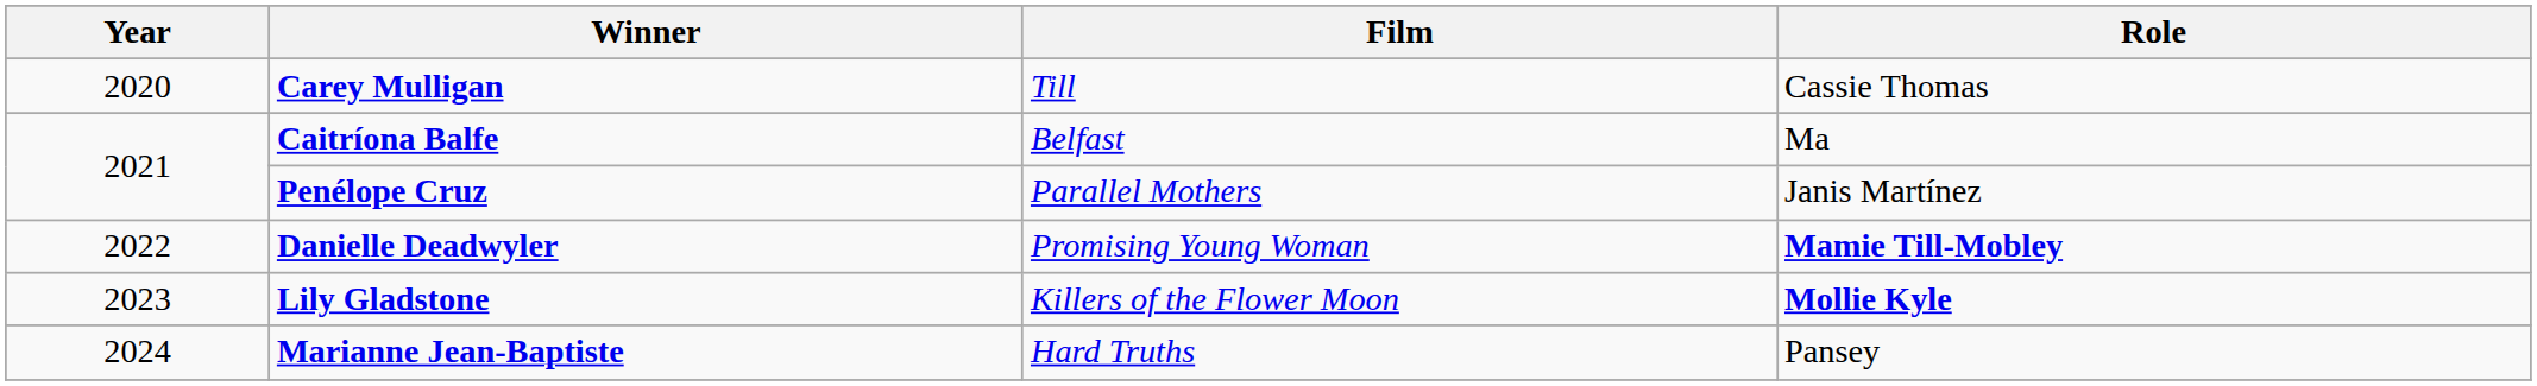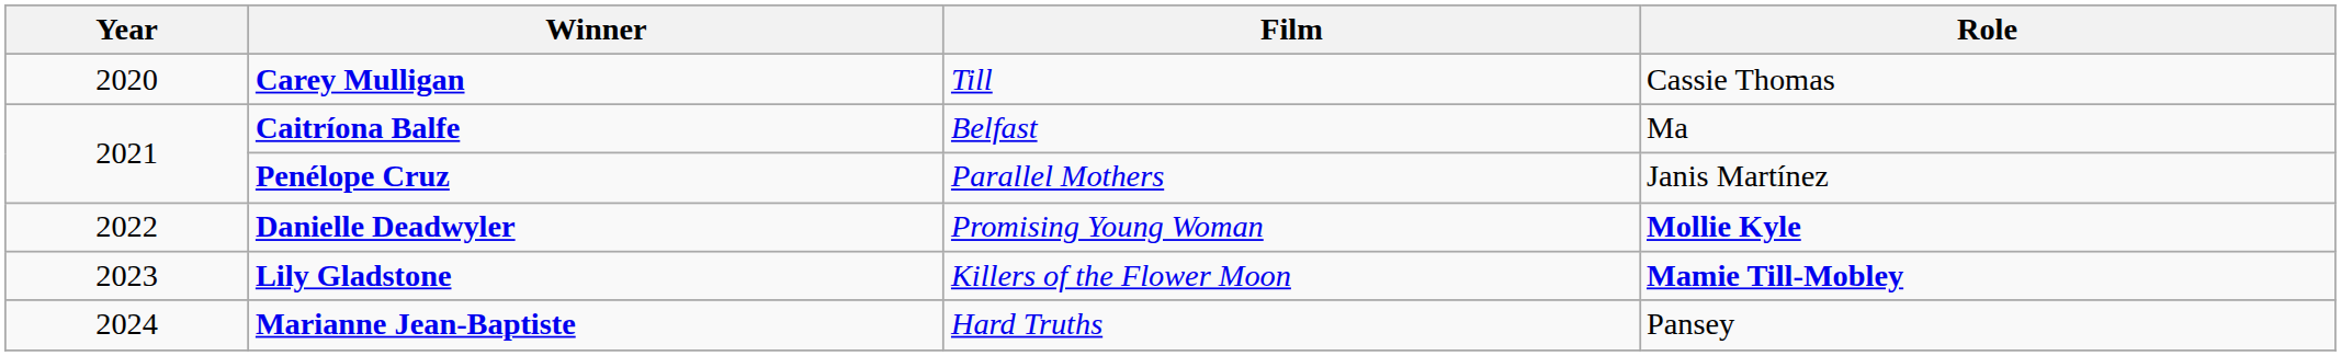 <table class="wikitable" width="95%" cellpadding="5">
 <tr>
 <th width="100"><strong>Year</strong></th>
 <th width="300"><strong>Winner</strong></th>
 <th width="300"><strong>Film</strong></th>
 <th width="300"><strong>Role</strong></th>
 </tr>
 <tr>
 <td style="text-align:center;">2020</td>
 <td><strong><a href='#'>Carey Mulligan</a></strong></td>
 <td><em><a href='#'>Till</a></em></td>
 <td>Cassie Thomas</td>
 </tr>
 <tr>
 <td style="text-align:center;" rowspan = "2">2021</td>
 <td><strong><a href='#'>Caitríona Balfe</a></strong></td>
 <td><em><a href='#'>Belfast</a></em></td>
 <td>Ma</td>
 </tr>
 <tr>
 <td><strong><a href='#'>Penélope Cruz</a></strong></td>
 <td><em><a href='#'>Parallel Mothers</a></em></td>
 <td>Janis Martínez</td>
 </tr>
 <tr>
 <td style="text-align:center;">2022</td>
 <td><strong><a href='#'>Danielle Deadwyler</a></strong></td>
 <td><em><a href='#'>Promising Young Woman</a></em></td>
-<td><strong><a href='#'>Mamie Till-Mobley</a></strong></td>
+<td><strong><a href='#'>Mollie Kyle</a></strong></td>
 </tr>
 <tr>
 <td style="text-align:center;">2023</td>
 <td><strong><a href='#'>Lily Gladstone</a></strong></td>
 <td><em><a href='#'>Killers of the Flower Moon</a></em></td>
-<td><strong><a href='#'>Mollie Kyle</a></strong></td>
+<td><strong><a href='#'>Mamie Till-Mobley</a></strong></td>
 </tr>
 <tr>
 <td style="text-align:center;">2024</td>
 <td><strong><a href='#'>Marianne Jean-Baptiste</a></strong></td>
 <td><em><a href='#'>Hard Truths</a></em></td>
 <td>Pansey</td>
 </tr>
 </table>
